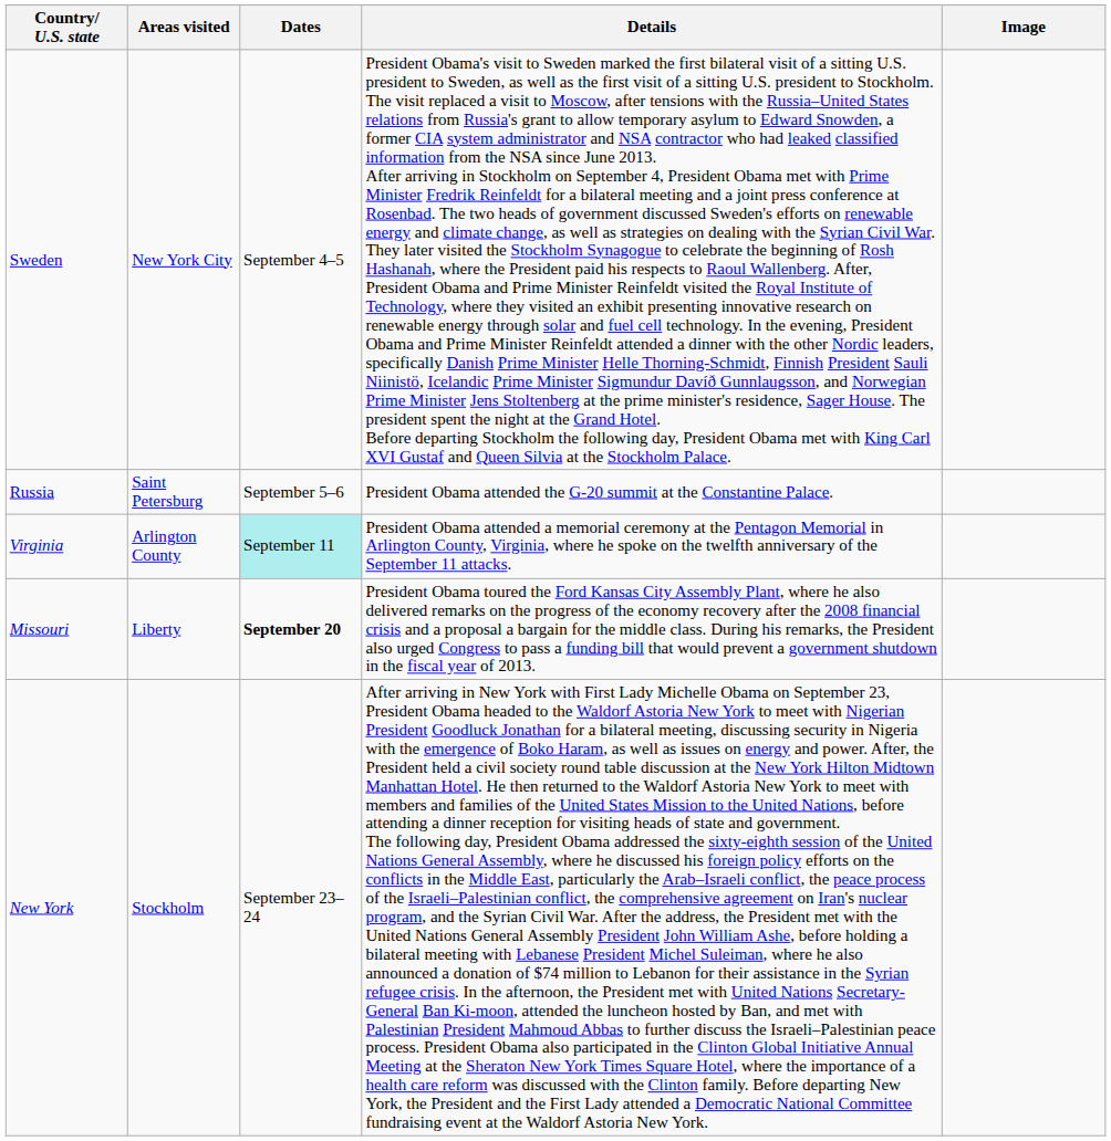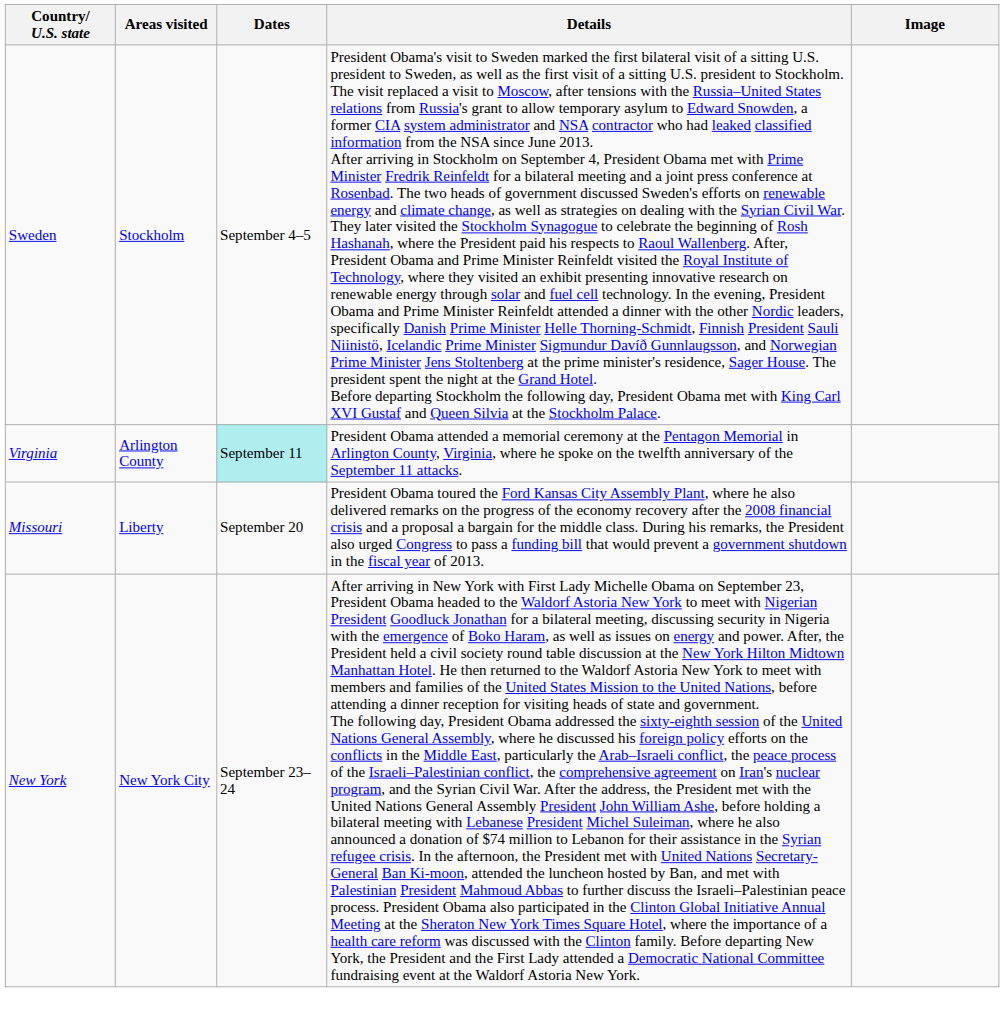 <table class="wikitable" style="margin: 1em auto 1em auto">
 <tr>
 <th width=110>Country/<br><em>U.S. state</em></th>
 <th width=100>Areas visited</th>
 <th width=110>Dates</th>
 <th width=550>Details</th>
 <th width=150>Image</th>
 </tr>
 <tr>
 <td> <a href='#'>Sweden</a></td>
-<td><a href='#'>New York City</a></td>
+<td><a href='#'>Stockholm</a></td>
 <td>September 4–5</td>
 <td>President Obama's visit to Sweden marked the first bilateral visit of a sitting U.S. president to Sweden, as well as the first visit of a sitting U.S. president to Stockholm. The visit replaced a visit to <a href='#'>Moscow</a>, after tensions with the <a href='#'>Russia–United States relations</a> from <a href='#'>Russia</a>'s grant to allow temporary asylum to <a href='#'>Edward Snowden</a>, a former <a href='#'>CIA</a> <a href='#'>system administrator</a> and <a href='#'>NSA</a> <a href='#'>contractor</a> who had <a href='#'>leaked</a> <a href='#'>classified information</a> from the NSA since June 2013.<br>After arriving in Stockholm on September 4, President Obama met with <a href='#'>Prime Minister</a> <a href='#'>Fredrik Reinfeldt</a> for a bilateral meeting and a joint press conference at <a href='#'>Rosenbad</a>. The two heads of government discussed Sweden's efforts on <a href='#'>renewable energy</a> and <a href='#'>climate change</a>, as well as strategies on dealing with the <a href='#'>Syrian Civil War</a>. They later visited the <a href='#'>Stockholm Synagogue</a> to celebrate the beginning of <a href='#'>Rosh Hashanah</a>, where the President paid his respects to <a href='#'>Raoul Wallenberg</a>. After, President Obama and Prime Minister Reinfeldt visited the <a href='#'>Royal Institute of Technology</a>, where they visited an exhibit presenting innovative research on renewable energy through <a href='#'>solar</a> and <a href='#'>fuel cell</a> technology. In the evening, President Obama and Prime Minister Reinfeldt attended a dinner with the other <a href='#'>Nordic</a> leaders, specifically <a href='#'>Danish</a> <a href='#'>Prime Minister</a> <a href='#'>Helle Thorning-Schmidt</a>, <a href='#'>Finnish</a> <a href='#'>President</a> <a href='#'>Sauli Niinistö</a>, <a href='#'>Icelandic</a> <a href='#'>Prime Minister</a> <a href='#'>Sigmundur Davíð Gunnlaugsson</a>, and <a href='#'>Norwegian</a> <a href='#'>Prime Minister</a> <a href='#'>Jens Stoltenberg</a> at the prime minister's residence, <a href='#'>Sager House</a>. The president spent the night at the <a href='#'>Grand Hotel</a>.<br>Before departing Stockholm the following day, President Obama met with <a href='#'>King Carl XVI Gustaf</a> and <a href='#'>Queen Silvia</a> at the <a href='#'>Stockholm Palace</a>.</td>
-<td></td>
-</tr>
-<tr>
-<td> <a href='#'>Russia</a></td>
-<td><a href='#'>Saint Petersburg</a></td>
-<td>September 5–6</td>
-<td>President Obama attended the <a href='#'>G-20 summit</a> at the <a href='#'>Constantine Palace</a>.</td>
 <td></td>
 </tr>
 <tr>
 <td> <em><a href='#'>Virginia</a></em></td>
 <td><a href='#'>Arlington County</a></td>
 <td style="background: paleturquoise;">September 11</td>
 <td>President Obama attended a memorial ceremony at the <a href='#'>Pentagon Memorial</a> in <a href='#'>Arlington County</a>, <a href='#'>Virginia</a>, where he spoke on the twelfth anniversary of the <a href='#'>September 11 attacks</a>.</td>
 <td></td>
 </tr>
 <tr>
 <td> <em><a href='#'>Missouri</a></em></td>
 <td><a href='#'>Liberty</a></td>
-<td><strong>September 20</strong></td>
+<td>September 20</td>
 <td>President Obama toured the <a href='#'>Ford Kansas City Assembly Plant</a>, where he also delivered remarks on the progress of the economy recovery after the <a href='#'>2008 financial crisis</a> and a proposal a bargain for the middle class. During his remarks, the President also urged <a href='#'>Congress</a> to pass a <a href='#'>funding bill</a> that would prevent a <a href='#'>government shutdown</a> in the <a href='#'>fiscal year</a> of 2013.</td>
 <td></td>
 </tr>
 <tr>
 <td> <em><a href='#'>New York</a></em></td>
-<td><a href='#'>Stockholm</a></td>
+<td><a href='#'>New York City</a></td>
 <td>September 23–24</td>
 <td>After arriving in New York with First Lady Michelle Obama on September 23, President Obama headed to the <a href='#'>Waldorf Astoria New York</a> to meet with <a href='#'>Nigerian</a> <a href='#'>President</a> <a href='#'>Goodluck Jonathan</a> for a bilateral meeting, discussing security in Nigeria with the <a href='#'>emergence</a> of <a href='#'>Boko Haram</a>, as well as issues on <a href='#'>energy</a> and power. After, the President held a civil society round table discussion at the <a href='#'>New York Hilton Midtown Manhattan Hotel</a>. He then returned to the Waldorf Astoria New York to meet with members and families of the <a href='#'>United States Mission to the United Nations</a>, before attending a dinner reception for visiting heads of state and government.<br>The following day, President Obama addressed the <a href='#'>sixty-eighth session</a> of the <a href='#'>United Nations General Assembly</a>, where he discussed his <a href='#'>foreign policy</a> efforts on the <a href='#'>conflicts</a> in the <a href='#'>Middle East</a>, particularly the <a href='#'>Arab–Israeli conflict</a>, the <a href='#'>peace process</a> of the <a href='#'>Israeli–Palestinian conflict</a>, the <a href='#'>comprehensive agreement</a> on <a href='#'>Iran</a>'s <a href='#'>nuclear program</a>, and the Syrian Civil War. After the address, the President met with the United Nations General Assembly <a href='#'>President</a> <a href='#'>John William Ashe</a>, before holding a bilateral meeting with <a href='#'>Lebanese</a> <a href='#'>President</a> <a href='#'>Michel Suleiman</a>, where he also announced a donation of $74 million to Lebanon for their assistance in the <a href='#'>Syrian refugee crisis</a>. In the afternoon, the President met with <a href='#'>United Nations</a> <a href='#'>Secretary-General</a> <a href='#'>Ban Ki-moon</a>, attended the luncheon hosted by Ban, and met with <a href='#'>Palestinian</a> <a href='#'>President</a> <a href='#'>Mahmoud Abbas</a> to further discuss the Israeli–Palestinian peace process. President Obama also participated in the <a href='#'>Clinton Global Initiative Annual Meeting</a> at the <a href='#'>Sheraton New York Times Square Hotel</a>, where the importance of a <a href='#'>health care reform</a> was discussed with the <a href='#'>Clinton</a> family. Before departing New York, the President and the First Lady attended a <a href='#'>Democratic National Committee</a> fundraising event at the Waldorf Astoria New York.</td>
 <td></td>
 </tr>
 </table>
